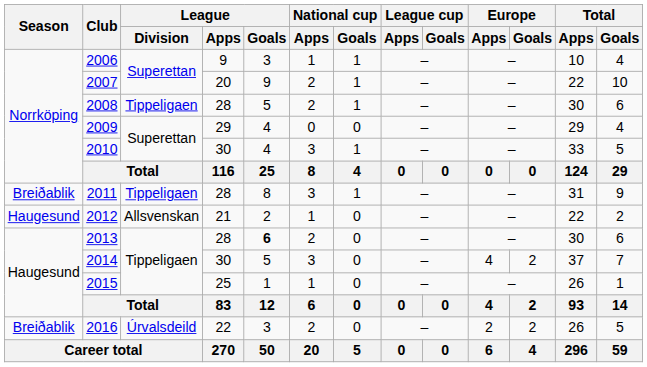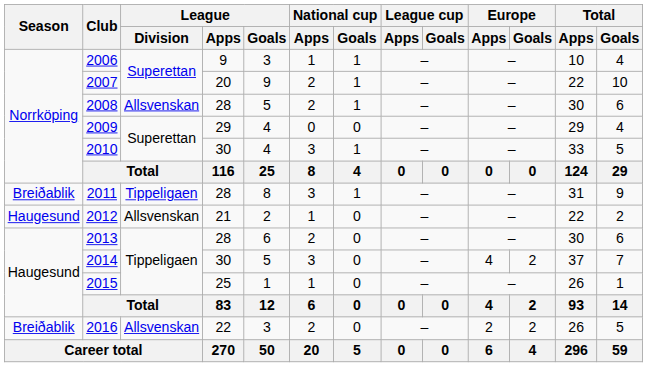 <table class="wikitable" style="text-align:center">
 <tr>
 <th rowspan="2">Season</th>
 <th rowspan="2">Club</th>
 <th colspan="3">League</th>
 <th colspan="2">National cup</th>
 <th colspan="2">League cup</th>
 <th colspan="2">Europe</th>
 <th colspan="2">Total</th>
 </tr>
 <tr>
 <th>Division</th>
 <th>Apps</th>
 <th>Goals</th>
 <th>Apps</th>
 <th>Goals</th>
 <th>Apps</th>
 <th>Goals</th>
 <th>Apps</th>
 <th>Goals</th>
 <th>Apps</th>
 <th>Goals</th>
 </tr>
 <tr>
 <td rowspan="6"><a href='#'>Norrköping</a></td>
 <td><a href='#'>2006</a></td>
 <td rowspan="2"><a href='#'>Superettan</a></td>
 <td>9</td>
 <td>3</td>
 <td>1</td>
 <td>1</td>
 <td colspan="2">–</td>
 <td colspan="2">–</td>
 <td>10</td>
 <td>4</td>
 </tr>
 <tr>
 <td><a href='#'>2007</a></td>
 <td>20</td>
 <td>9</td>
 <td>2</td>
 <td>1</td>
 <td colspan="2">–</td>
 <td colspan="2">–</td>
 <td>22</td>
 <td>10</td>
 </tr>
 <tr>
 <td><a href='#'>2008</a></td>
-<td><a href='#'>Tippeligaen</a></td>
+<td><a href='#'>Allsvenskan</a></td>
 <td>28</td>
 <td>5</td>
 <td>2</td>
 <td>1</td>
 <td colspan="2">–</td>
 <td colspan="2">–</td>
 <td>30</td>
 <td>6</td>
 </tr>
 <tr>
 <td><a href='#'>2009</a></td>
 <td rowspan="2">Superettan</td>
 <td>29</td>
 <td>4</td>
 <td>0</td>
 <td>0</td>
 <td colspan="2">–</td>
 <td colspan="2">–</td>
 <td>29</td>
 <td>4</td>
 </tr>
 <tr>
 <td><a href='#'>2010</a></td>
 <td>30</td>
 <td>4</td>
 <td>3</td>
 <td>1</td>
 <td colspan="2">–</td>
 <td colspan="2">–</td>
 <td>33</td>
 <td>5</td>
 </tr>
 <tr>
 <th colspan="2">Total</th>
 <th>116</th>
 <th>25</th>
 <th>8</th>
 <th>4</th>
 <th>0</th>
 <th>0</th>
 <th>0</th>
 <th>0</th>
 <th>124</th>
 <th>29</th>
 </tr>
 <tr>
 <td><a href='#'>Breiðablik</a></td>
 <td><a href='#'>2011</a></td>
 <td><a href='#'>Tippeligaen</a></td>
 <td>28</td>
 <td>8</td>
 <td>3</td>
 <td>1</td>
 <td colspan="2">–</td>
 <td colspan="2">–</td>
 <td>31</td>
 <td>9</td>
 </tr>
 <tr>
 <td><a href='#'>Haugesund</a></td>
 <td><a href='#'>2012</a></td>
 <td>Allsvenskan</td>
 <td>21</td>
 <td>2</td>
 <td>1</td>
 <td>0</td>
 <td colspan="2">–</td>
 <td colspan="2">–</td>
 <td>22</td>
 <td>2</td>
 </tr>
 <tr>
 <td rowspan="4">Haugesund</td>
 <td><a href='#'>2013</a></td>
 <td rowspan="3">Tippeligaen</td>
 <td>28</td>
-<td><strong>6</strong></td>
+<td>6</td>
 <td>2</td>
 <td>0</td>
 <td colspan="2">–</td>
 <td colspan="2">–</td>
 <td>30</td>
 <td>6</td>
 </tr>
 <tr>
 <td><a href='#'>2014</a></td>
 <td>30</td>
 <td>5</td>
 <td>3</td>
 <td>0</td>
 <td colspan="2">–</td>
 <td>4</td>
 <td>2</td>
 <td>37</td>
 <td>7</td>
 </tr>
 <tr>
 <td><a href='#'>2015</a></td>
 <td>25</td>
 <td>1</td>
 <td>1</td>
 <td>0</td>
 <td colspan="2">–</td>
 <td colspan="2">–</td>
 <td>26</td>
 <td>1</td>
 </tr>
 <tr>
 <th colspan="2">Total</th>
 <th>83</th>
 <th>12</th>
 <th>6</th>
 <th>0</th>
 <th>0</th>
 <th>0</th>
 <th>4</th>
 <th>2</th>
 <th>93</th>
 <th>14</th>
 </tr>
 <tr>
 <td><a href='#'>Breiðablik</a></td>
 <td><a href='#'>2016</a></td>
-<td><a href='#'>Úrvalsdeild</a></td>
+<td><a href='#'>Allsvenskan</a></td>
 <td>22</td>
 <td>3</td>
 <td>2</td>
 <td>0</td>
 <td colspan="2">–</td>
 <td>2</td>
 <td>2</td>
 <td>26</td>
 <td>5</td>
 </tr>
 <tr>
 <th colspan="3">Career total</th>
 <th>270</th>
 <th>50</th>
 <th>20</th>
 <th>5</th>
 <th>0</th>
 <th>0</th>
 <th>6</th>
 <th>4</th>
 <th>296</th>
 <th>59</th>
 </tr>
 </table>
